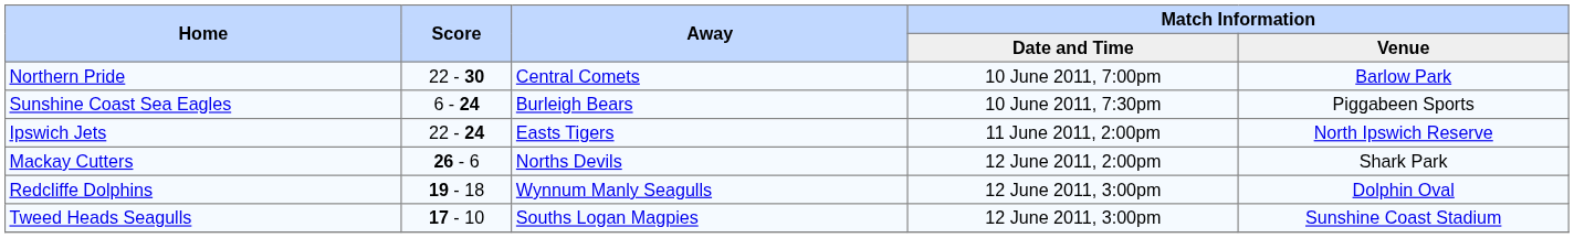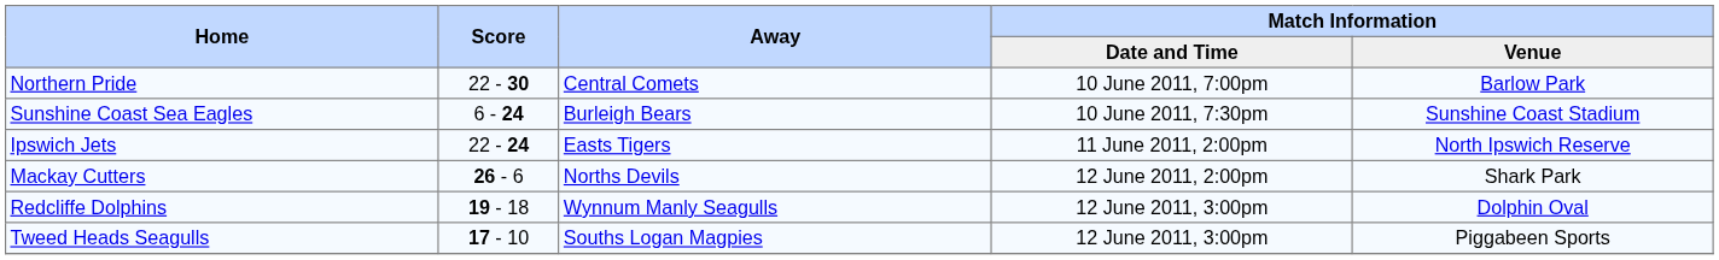 <table border=1 style="border-collapse:collapse; font-size:90%; text-align:center;" cellpadding=3 cellspacing=0>
 <tr bgcolor=#C1D8FF>
 <th rowspan=2 width=12%>Home</th>
 <th rowspan=2 width=3%>Score</th>
 <th rowspan=2 width=12%>Away</th>
 <th colspan=5>Match Information</th>
 </tr>
 <tr bgcolor=#EFEFEF>
 <th width=10%>Date and Time</th>
 <th width=10%>Venue</th>
 </tr>
 <tr bgcolor=#F5FAFF>
 <td align=left> <a href='#'>Northern Pride</a></td>
 <td>22 - <strong>30</strong></td>
 <td align=left> <a href='#'>Central Comets</a></td>
 <td>10 June 2011, 7:00pm</td>
 <td><a href='#'>Barlow Park</a></td>
 </tr>
 <tr bgcolor=#F5FAFF>
 <td align=left> <a href='#'>Sunshine Coast Sea Eagles</a></td>
 <td>6 - <strong>24</strong></td>
 <td align=left> <a href='#'>Burleigh Bears</a></td>
 <td>10 June 2011, 7:30pm</td>
-<td>Piggabeen Sports</td>
+<td><a href='#'>Sunshine Coast Stadium</a></td>
 </tr>
 <tr bgcolor=#F5FAFF>
 <td align=left> <a href='#'>Ipswich Jets</a></td>
 <td>22 - <strong>24</strong></td>
 <td align=left> <a href='#'>Easts Tigers</a></td>
 <td>11 June 2011, 2:00pm</td>
 <td><a href='#'>North Ipswich Reserve</a></td>
 </tr>
 <tr bgcolor=#F5FAFF>
 <td align=left> <a href='#'>Mackay Cutters</a></td>
 <td><strong>26</strong> - 6</td>
 <td align=left> <a href='#'>Norths Devils</a></td>
 <td>12 June 2011, 2:00pm</td>
 <td>Shark Park</td>
 </tr>
 <tr bgcolor=#F5FAFF>
 <td align=left> <a href='#'>Redcliffe Dolphins</a></td>
 <td><strong>19</strong> - 18</td>
 <td align=left> <a href='#'>Wynnum Manly Seagulls</a></td>
 <td>12 June 2011, 3:00pm</td>
 <td><a href='#'>Dolphin Oval</a></td>
 </tr>
 <tr bgcolor=#F5FAFF>
 <td align=left> <a href='#'>Tweed Heads Seagulls</a></td>
 <td><strong>17</strong> - 10</td>
 <td align=left> <a href='#'>Souths Logan Magpies</a></td>
 <td>12 June 2011, 3:00pm</td>
-<td><a href='#'>Sunshine Coast Stadium</a></td>
+<td>Piggabeen Sports</td>
 </tr>
 <tr>
 </tr>
 </table>
